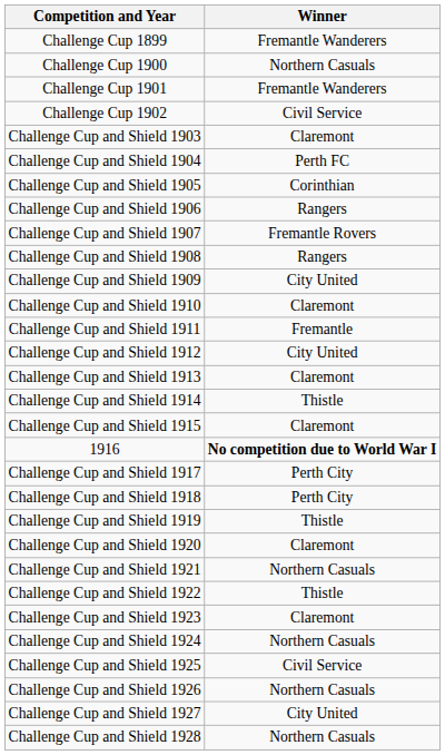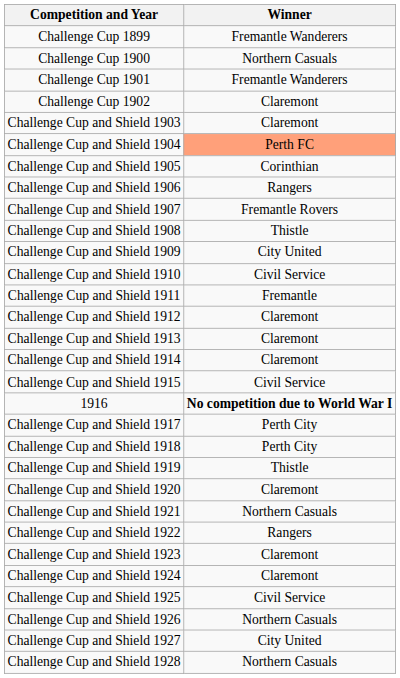 <table class="wikitable" style="text-align:center">
 <tr>
 <th>Competition and Year</th>
 <th>Winner</th>
 </tr>
 <tr>
 <td>Challenge Cup 1899</td>
 <td>Fremantle Wanderers</td>
 </tr>
 <tr>
 <td>Challenge Cup 1900</td>
 <td>Northern Casuals</td>
 </tr>
 <tr>
 <td>Challenge Cup 1901</td>
 <td>Fremantle Wanderers</td>
 </tr>
 <tr>
 <td>Challenge Cup 1902</td>
-<td>Civil Service</td>
+<td>Claremont</td>
 </tr>
 <tr>
 <td>Challenge Cup and Shield 1903</td>
 <td>Claremont</td>
 </tr>
 <tr>
 <td>Challenge Cup and Shield 1904</td>
-<td>Perth FC</td>
+<td style="background: lightsalmon;">Perth FC</td>
 </tr>
 <tr>
 <td>Challenge Cup and Shield 1905</td>
 <td>Corinthian</td>
 </tr>
 <tr>
 <td>Challenge Cup and Shield 1906</td>
 <td>Rangers</td>
 </tr>
 <tr>
 <td>Challenge Cup and Shield 1907</td>
 <td>Fremantle Rovers</td>
 </tr>
 <tr>
 <td>Challenge Cup and Shield 1908</td>
-<td>Rangers</td>
+<td>Thistle</td>
 </tr>
 <tr>
 <td>Challenge Cup and Shield 1909</td>
 <td>City United</td>
 </tr>
 <tr>
 <td>Challenge Cup and Shield 1910</td>
-<td>Claremont</td>
+<td>Civil Service</td>
 </tr>
 <tr>
 <td>Challenge Cup and Shield 1911</td>
 <td>Fremantle</td>
 </tr>
 <tr>
 <td>Challenge Cup and Shield 1912</td>
-<td>City United</td>
+<td>Claremont</td>
 </tr>
 <tr>
 <td>Challenge Cup and Shield 1913</td>
 <td>Claremont</td>
 </tr>
 <tr>
 <td>Challenge Cup and Shield 1914</td>
-<td>Thistle</td>
+<td>Claremont</td>
 </tr>
 <tr>
 <td>Challenge Cup and Shield 1915</td>
-<td>Claremont</td>
+<td>Civil Service</td>
 </tr>
 <tr>
 <td>1916</td>
 <td><strong>No competition due to World War I</strong></td>
 </tr>
 <tr>
 <td>Challenge Cup and Shield 1917</td>
 <td>Perth City</td>
 </tr>
 <tr>
 <td>Challenge Cup and Shield 1918</td>
 <td>Perth City</td>
 </tr>
 <tr>
 <td>Challenge Cup and Shield 1919</td>
 <td>Thistle</td>
 </tr>
 <tr>
 <td>Challenge Cup and Shield 1920</td>
 <td>Claremont</td>
 </tr>
 <tr>
 <td>Challenge Cup and Shield 1921</td>
 <td>Northern Casuals</td>
 </tr>
 <tr>
 <td>Challenge Cup and Shield 1922</td>
-<td>Thistle</td>
+<td>Rangers</td>
 </tr>
 <tr>
 <td>Challenge Cup and Shield 1923</td>
 <td>Claremont</td>
 </tr>
 <tr>
 <td>Challenge Cup and Shield 1924</td>
-<td>Northern Casuals</td>
+<td>Claremont</td>
 </tr>
 <tr>
 <td>Challenge Cup and Shield 1925</td>
 <td>Civil Service</td>
 </tr>
 <tr>
 <td>Challenge Cup and Shield 1926</td>
 <td>Northern Casuals</td>
 </tr>
 <tr>
 <td>Challenge Cup and Shield 1927</td>
 <td>City United</td>
 </tr>
 <tr>
 <td>Challenge Cup and Shield 1928</td>
 <td>Northern Casuals</td>
 </tr>
 </table>
